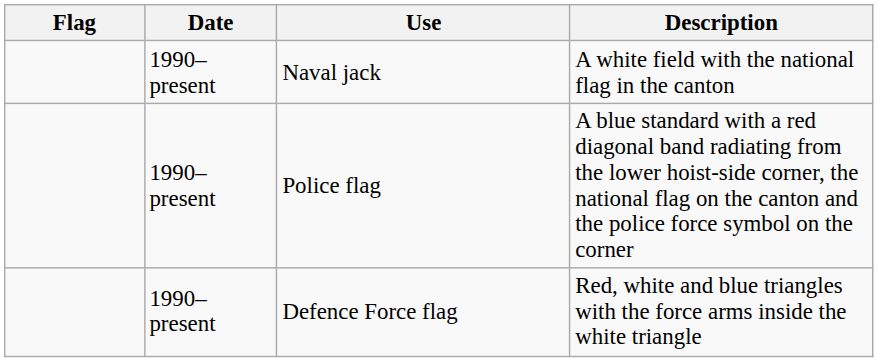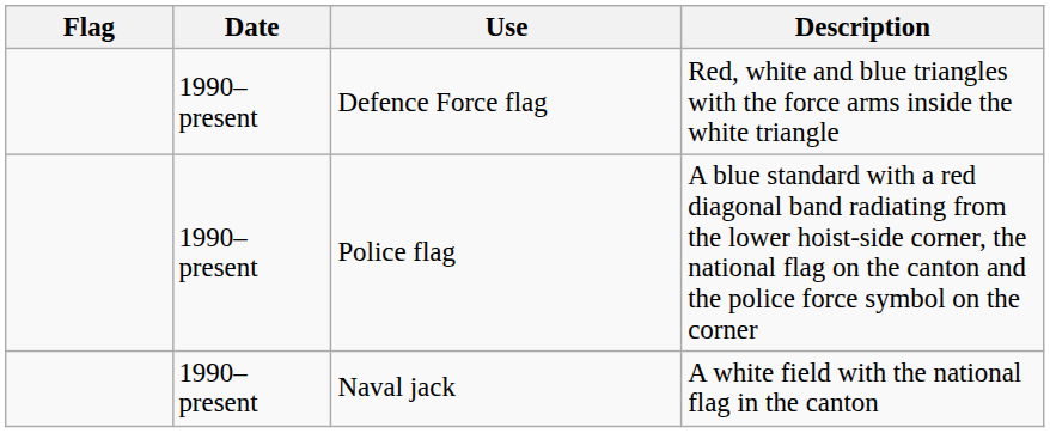 <table class="wikitable" style="background: #f9f9f9">
 <tr>
 <th width="112">Flag</th>
 <th width="100">Date</th>
 <th width="250">Use</th>
 <th width="250">Description</th>
 </tr>
 <tr>
 <td></td>
 <td>1990–present</td>
-<td>Naval jack</td>
-<td>A white field with the national flag in the canton</td>
+<td>Defence Force flag</td>
+<td>Red, white and blue triangles with the force arms inside the white triangle</td>
 </tr>
 <tr>
 <td></td>
 <td>1990–present</td>
 <td>Police flag</td>
 <td>A blue standard with a red diagonal band radiating from the lower hoist-side corner, the national flag on the canton and the police force symbol on the corner</td>
 </tr>
 <tr>
 <td></td>
 <td>1990–present</td>
-<td>Defence Force flag</td>
-<td>Red, white and blue triangles with the force arms inside the white triangle</td>
+<td>Naval jack</td>
+<td>A white field with the national flag in the canton</td>
 </tr>
 </table>
